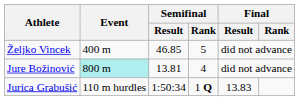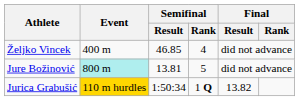 <table class="wikitable" style="font-size:90%">
 <tr>
 <th rowspan="2">Athlete</th>
 <th rowspan="2">Event</th>
 <th colspan="2">Semifinal</th>
 <th colspan="2">Final</th>
 </tr>
 <tr style="font-size:95%">
 <th>Result</th>
 <th>Rank</th>
 <th>Result</th>
 <th>Rank</th>
 </tr>
 <tr align=center>
 <td align=left><a href='#'>Željko Vincek</a></td>
 <td align=left>400 m</td>
 <td>46.85</td>
-<td>5</td>
+<td>4</td>
 <td colspan=2>did not advance</td>
 </tr>
 <tr align=center>
 <td align=left><a href='#'>Jure Božinović</a></td>
 <td align=left style="background: paleturquoise;">800 m</td>
 <td>13.81</td>
-<td>4</td>
+<td>5</td>
 <td colspan=2>did not advance</td>
 </tr>
 <tr align=center>
 <td align=left><a href='#'>Jurica Grabušić</a></td>
-<td align=left>110 m hurdles</td>
+<td align=left style="background: gold;">110 m hurdles</td>
 <td>1:50:34</td>
 <td>1 <strong>Q</strong></td>
-<td>13.83</td>
+<td>13.82</td>
 <td></td>
 </tr>
 </table>
